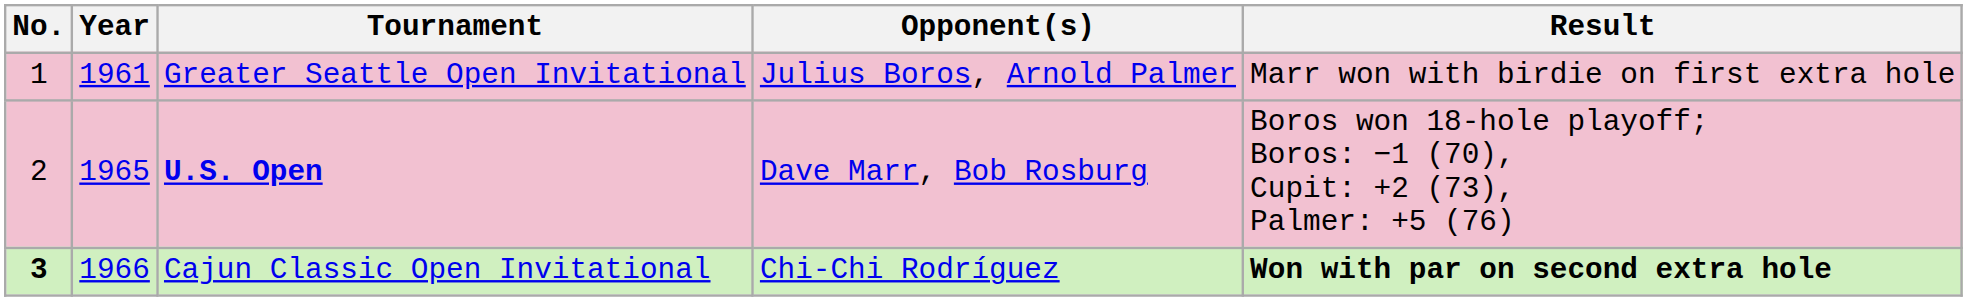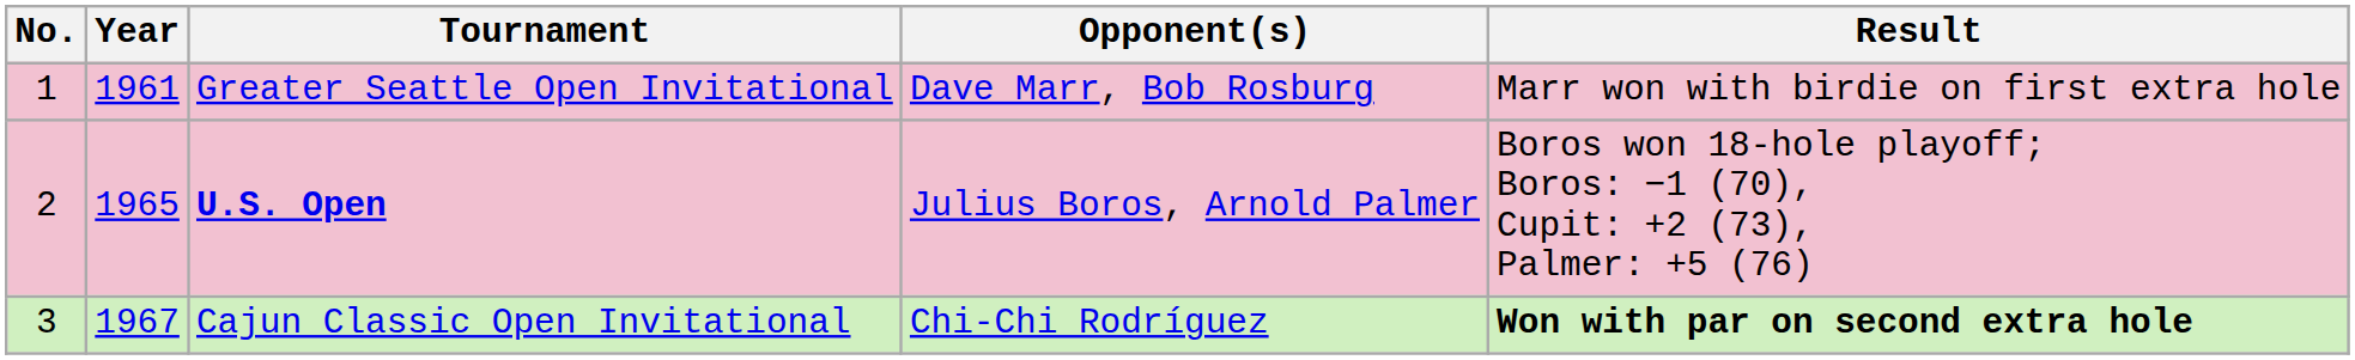 <table class="wikitable" style="font-size:95%;">
 <tr>
 <th>No.</th>
 <th>Year</th>
 <th>Tournament</th>
 <th>Opponent(s)</th>
 <th>Result</th>
 </tr>
 <tr style="background:#F2C1D1;">
 <td align=center>1</td>
 <td><a href='#'>1961</a></td>
 <td><a href='#'>Greater Seattle Open Invitational</a></td>
-<td> <a href='#'>Julius Boros</a>,  <a href='#'>Arnold Palmer</a></td>
+<td> <a href='#'>Dave Marr</a>,  <a href='#'>Bob Rosburg</a></td>
 <td>Marr won with birdie on first extra hole</td>
 </tr>
 <tr style="background:#F2C1D1;">
 <td align=center>2</td>
 <td><a href='#'>1965</a></td>
 <td><strong><a href='#'>U.S. Open</a></strong></td>
-<td> <a href='#'>Dave Marr</a>,  <a href='#'>Bob Rosburg</a></td>
+<td> <a href='#'>Julius Boros</a>,  <a href='#'>Arnold Palmer</a></td>
 <td>Boros won 18-hole playoff;<br>Boros: −1 (70),<br>Cupit: +2 (73),<br>Palmer: +5 (76)</td>
 </tr>
 <tr style="background:#D0F0C0;">
-<td align=center><strong>3</strong></td>
-<td><a href='#'>1966</a></td>
+<td align=center>3</td>
+<td><a href='#'>1967</a></td>
 <td><a href='#'>Cajun Classic Open Invitational</a></td>
 <td> <a href='#'>Chi-Chi Rodríguez</a></td>
 <td><strong>Won with par on second extra hole</strong></td>
 </tr>
 </table>
